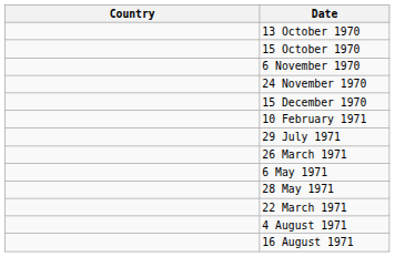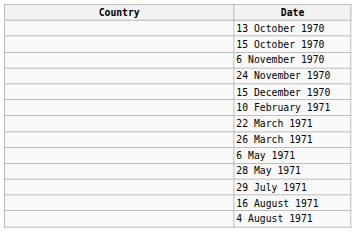 <table class="wikitable" border=1 style="border-collapse: collapse;">
 <tr bgcolor="#cccccc">
 <th width=300>Country</th>
 <th width=150>Date</th>
 </tr>
 <tr>
 <td></td>
 <td>13 October 1970</td>
 </tr>
 <tr>
 <td></td>
 <td>15 October 1970</td>
 </tr>
 <tr>
 <td></td>
 <td>6 November 1970</td>
 </tr>
 <tr>
 <td></td>
 <td>24 November 1970</td>
 </tr>
 <tr>
 <td></td>
 <td>15 December 1970</td>
 </tr>
 <tr>
 <td></td>
 <td>10 February 1971</td>
 </tr>
 <tr>
 <td></td>
-<td>29 July 1971</td>
+<td>22 March 1971</td>
 </tr>
 <tr>
 <td></td>
 <td>26 March 1971</td>
 </tr>
 <tr>
 <td></td>
 <td>6 May 1971</td>
 </tr>
 <tr>
 <td></td>
 <td>28 May 1971</td>
 </tr>
 <tr>
 <td></td>
-<td>22 March 1971</td>
+<td>29 July 1971</td>
+</tr>
+<tr>
+<td></td>
+<td>16 August 1971</td>
 </tr>
 <tr>
 <td></td>
 <td>4 August 1971</td>
 </tr>
-<tr>
-<td></td>
-<td>16 August 1971</td>
-</tr>
 </table>
